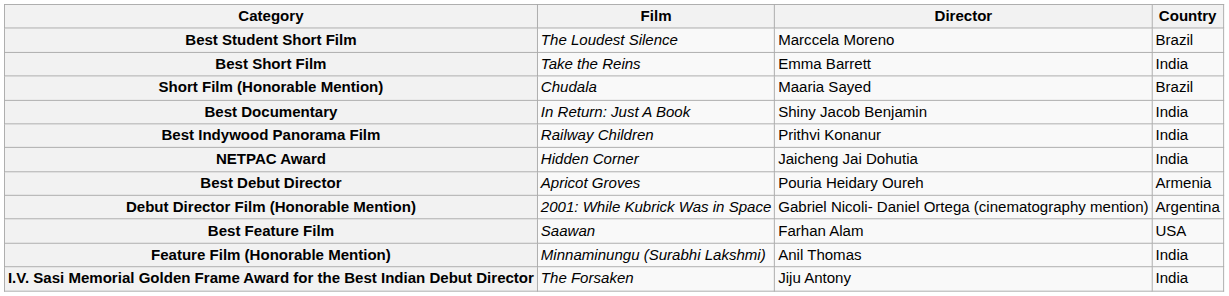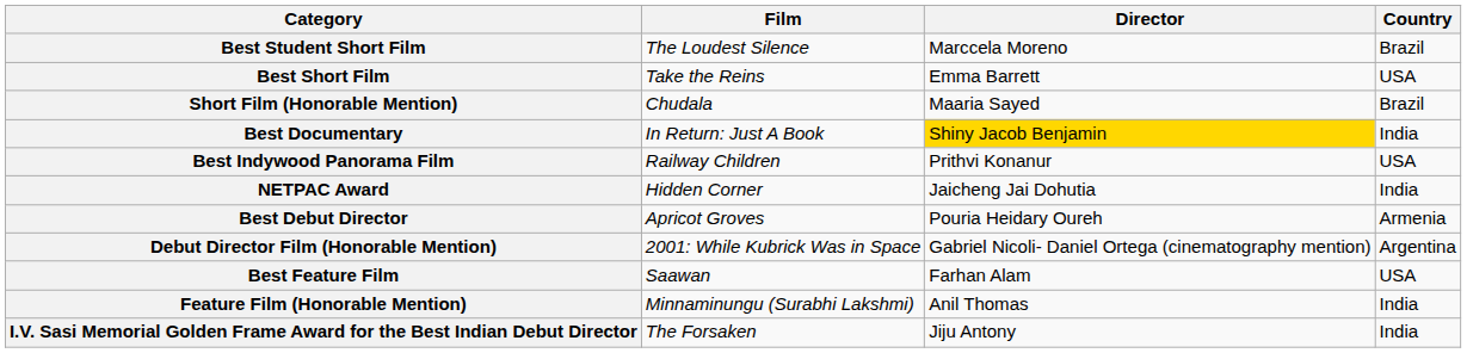 <table class="wikitable sortable">
 <tr>
 <th scope="col">Category</th>
 <th scope="col">Film</th>
 <th scope="col">Director</th>
 <th scope="col">Country</th>
 </tr>
 <tr>
 <th scope="row">Best Student Short Film</th>
 <td><em>The Loudest Silence</em></td>
 <td>Marccela Moreno</td>
 <td>Brazil</td>
 </tr>
 <tr>
 <th scope="row">Best Short Film</th>
 <td><em>Take the Reins</em></td>
 <td>Emma Barrett</td>
-<td>India</td>
+<td>USA</td>
 </tr>
 <tr>
 <th scope="row">Short Film (Honorable Mention)</th>
 <td><em>Chudala</em></td>
 <td>Maaria Sayed</td>
 <td>Brazil</td>
 </tr>
 <tr>
 <th scope="row">Best Documentary</th>
 <td><em>In Return: Just A Book</em></td>
-<td>Shiny Jacob Benjamin</td>
+<td style="background: gold;">Shiny Jacob Benjamin</td>
 <td>India</td>
 </tr>
 <tr>
 <th scope="row">Best Indywood Panorama Film</th>
 <td><em>Railway Children</em></td>
 <td>Prithvi Konanur</td>
-<td>India</td>
+<td>USA</td>
 </tr>
 <tr>
 <th scope="row">NETPAC Award</th>
 <td><em>Hidden Corner</em></td>
 <td>Jaicheng Jai Dohutia</td>
 <td>India</td>
 </tr>
 <tr>
 <th scope="row">Best Debut Director</th>
 <td><em>Apricot Groves</em></td>
 <td>Pouria Heidary Oureh</td>
 <td>Armenia</td>
 </tr>
 <tr>
 <th scope="row">Debut Director Film (Honorable Mention)</th>
 <td><em>2001: While Kubrick Was in Space</em></td>
 <td>Gabriel Nicoli- Daniel Ortega (cinematography mention)</td>
 <td>Argentina</td>
 </tr>
 <tr>
 <th scope="row">Best Feature Film</th>
 <td><em>Saawan</em></td>
 <td>Farhan Alam</td>
 <td>USA</td>
 </tr>
 <tr>
 <th scope="row">Feature Film (Honorable Mention)</th>
 <td><em>Minnaminungu (Surabhi Lakshmi)</em></td>
 <td>Anil Thomas</td>
 <td>India</td>
 </tr>
 <tr>
 <th scope="row">I.V. Sasi Memorial Golden Frame Award for the Best Indian Debut Director</th>
 <td><em>The Forsaken</em></td>
 <td>Jiju Antony</td>
 <td>India</td>
 </tr>
 </table>
